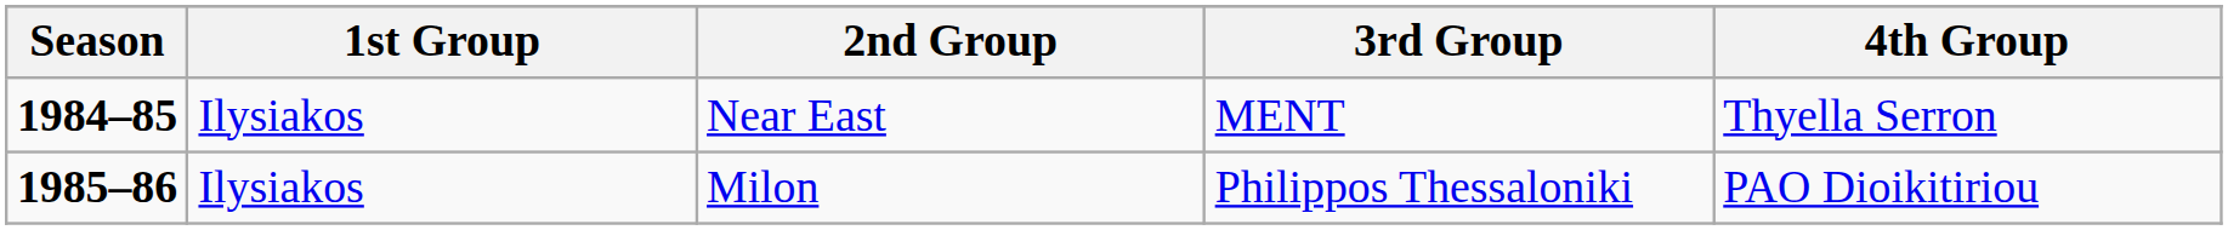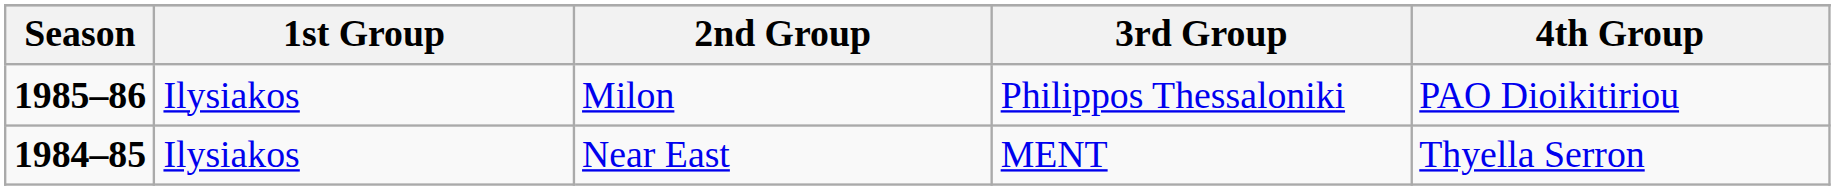 <table class="wikitable">
 <tr>
 </tr>
 <tr>
 <th>Season</th>
 <th width="170">1st Group</th>
 <th width="170">2nd Group</th>
 <th width="170">3rd Group</th>
 <th width="170">4th Group</th>
 </tr>
 <tr>
+<td><strong>1985–86</strong></td>
+<td><a href='#'>Ilysiakos</a></td>
+<td><a href='#'>Milon</a></td>
+<td><a href='#'>Philippos Thessaloniki</a></td>
+<td><a href='#'>PAO Dioikitiriou</a></td>
+</tr>
+<tr>
 <td><strong>1984–85</strong></td>
 <td><a href='#'>Ilysiakos</a></td>
 <td><a href='#'>Near East</a></td>
 <td><a href='#'>MENT</a></td>
 <td><a href='#'>Thyella Serron</a></td>
 </tr>
-<tr>
-<td><strong>1985–86</strong></td>
-<td><a href='#'>Ilysiakos</a></td>
-<td><a href='#'>Milon</a></td>
-<td><a href='#'>Philippos Thessaloniki</a></td>
-<td><a href='#'>PAO Dioikitiriou</a></td>
-</tr>
 </table>
